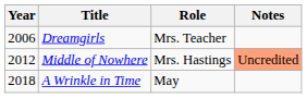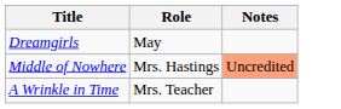 <table class="wikitable sortable">
 <tr>
-<th>Year</th>
 <th>Title</th>
 <th>Role</th>
 <th>Notes</th>
 </tr>
 <tr>
-<td>2006</td>
 <td><a href='#'><em>Dreamgirls</em></a></td>
-<td>Mrs. Teacher</td>
+<td>May</td>
 <td></td>
 </tr>
 <tr>
-<td>2012</td>
 <td><a href='#'><em>Middle of Nowhere</em></a></td>
 <td>Mrs. Hastings</td>
 <td style="background: lightsalmon;">Uncredited</td>
 </tr>
 <tr>
-<td>2018</td>
 <td><a href='#'><em>A Wrinkle in Time</em></a></td>
-<td>May</td>
+<td>Mrs. Teacher</td>
 <td></td>
 </tr>
 </table>
